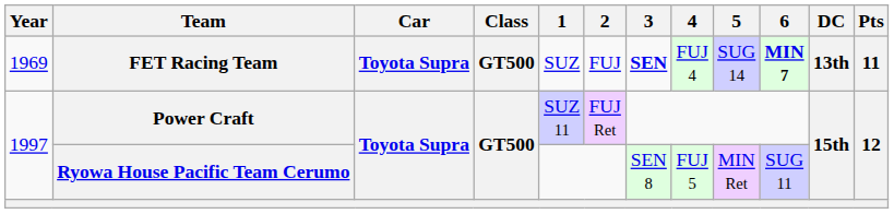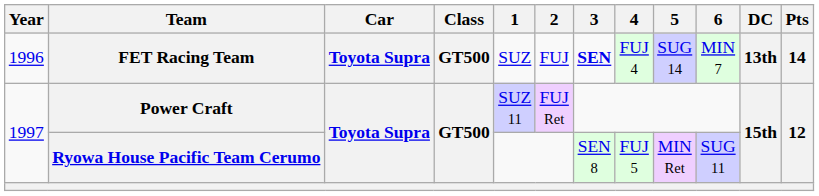 <table class="wikitable" style="text-align:center; font-size:85%">
 <tr>
 <th>Year</th>
 <th>Team</th>
 <th>Car</th>
 <th>Class</th>
 <th>1</th>
 <th>2</th>
 <th>3</th>
 <th>4</th>
 <th>5</th>
 <th>6</th>
 <th>DC</th>
 <th>Pts</th>
 </tr>
 <tr>
-<td><a href='#'>1969</a></td>
+<td><a href='#'>1996</a></td>
 <th nowrap>FET Racing Team</th>
 <th nowrap><a href='#'>Toyota Supra</a></th>
 <th>GT500</th>
 <td><a href='#'>SUZ</a></td>
 <td><a href='#'>FUJ</a></td>
 <td><strong><a href='#'>SEN</a></strong></td>
 <td style="background:#DFFFDF;"><a href='#'>FUJ</a><br><small>4</small></td>
 <td style="background:#CFCFFF;"><a href='#'>SUG</a><br><small>14</small></td>
-<td style="background:#DFFFDF;"><strong><a href='#'>MIN</a><br><small>7</small></strong></td>
+<td style="background:#DFFFDF;"><a href='#'>MIN</a><br><small>7</small></td>
 <th>13th</th>
-<th>11</th>
+<th>14</th>
 </tr>
 <tr>
 <td rowspan="2"><a href='#'>1997</a></td>
 <th nowrap>Power Craft</th>
 <th rowspan="2" nowrap><a href='#'>Toyota Supra</a></th>
 <th rowspan="2">GT500</th>
 <td style="background:#CFCFFF;"><a href='#'>SUZ</a><br><small>11</small></td>
 <td style="background:#EFCFFF;"><a href='#'>FUJ</a><br><small>Ret</small></td>
 <td colspan=4></td>
 <th rowspan="2">15th</th>
 <th rowspan="2">12</th>
 </tr>
 <tr>
 <th nowrap><a href='#'>Ryowa House Pacific Team Cerumo</a></th>
 <td colspan=2></td>
 <td style="background:#DFFFDF;"><a href='#'>SEN</a><br><small>8</small></td>
 <td style="background:#DFFFDF;"><a href='#'>FUJ</a><br><small>5</small></td>
 <td style="background:#EFCFFF;"><a href='#'>MIN</a><br><small>Ret</small></td>
 <td style="background:#CFCFFF;"><a href='#'>SUG</a><br><small>11</small></td>
 </tr>
 <tr>
 <th colspan=12></th>
 </tr>
 </table>
